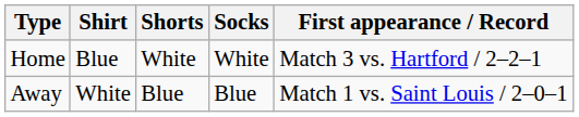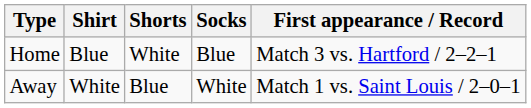 <table class="wikitable">
 <tr>
 <th>Type</th>
 <th>Shirt</th>
 <th>Shorts</th>
 <th>Socks</th>
 <th>First appearance / Record</th>
 </tr>
 <tr>
 <td>Home</td>
 <td>Blue</td>
 <td>White</td>
-<td>White</td>
+<td>Blue</td>
 <td>Match 3 vs. <a href='#'>Hartford</a> / 2–2–1</td>
 </tr>
 <tr>
 <td>Away</td>
 <td>White</td>
 <td>Blue</td>
-<td>Blue</td>
+<td>White</td>
 <td>Match 1 vs. <a href='#'>Saint Louis</a> / 2–0–1</td>
 </tr>
 </table>
